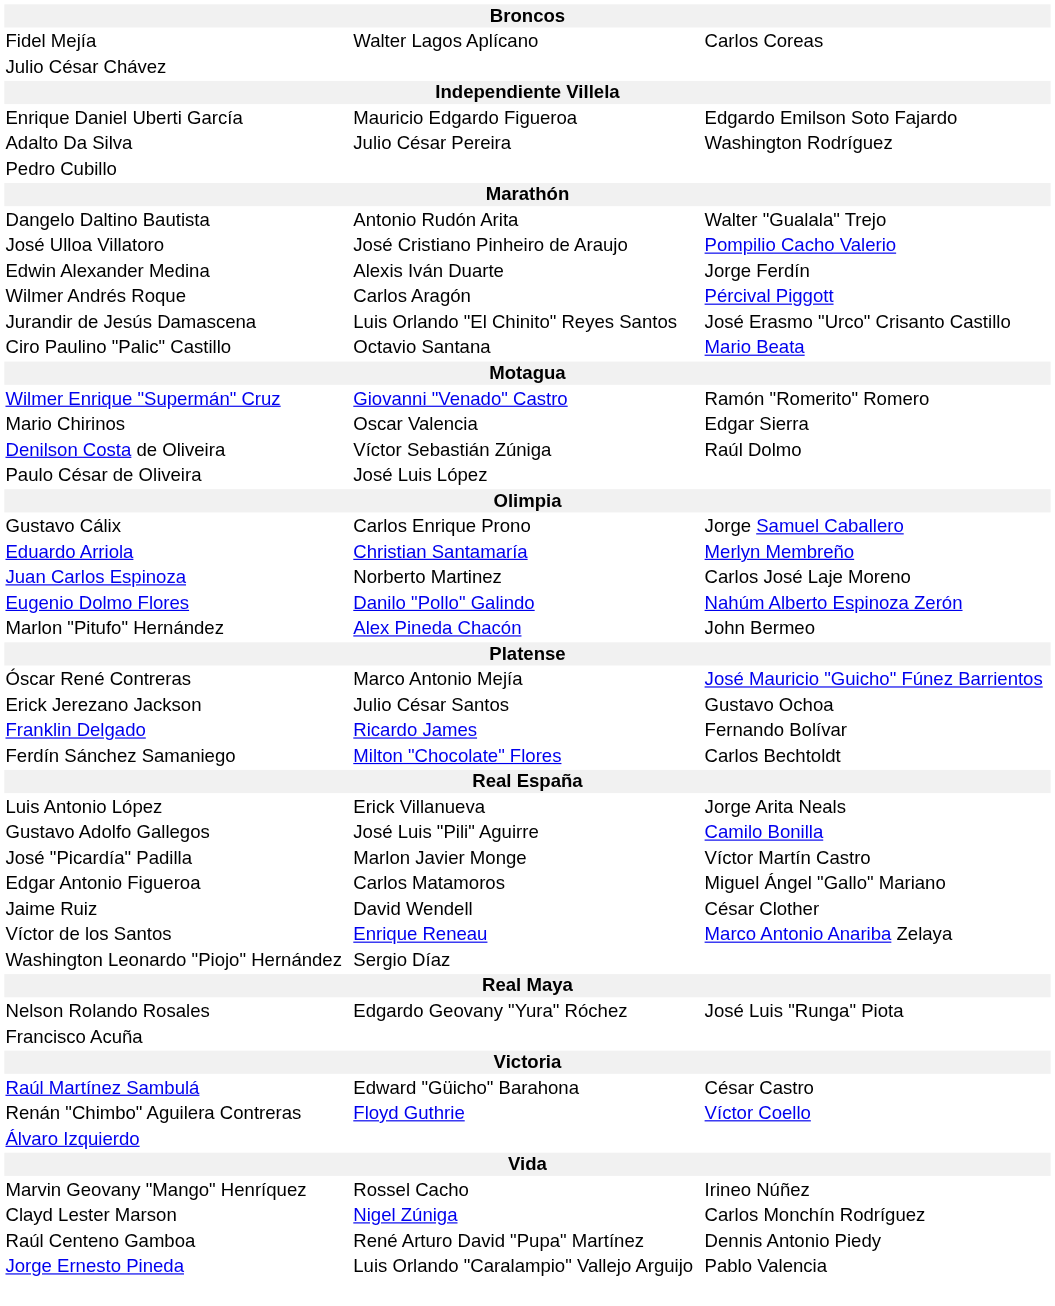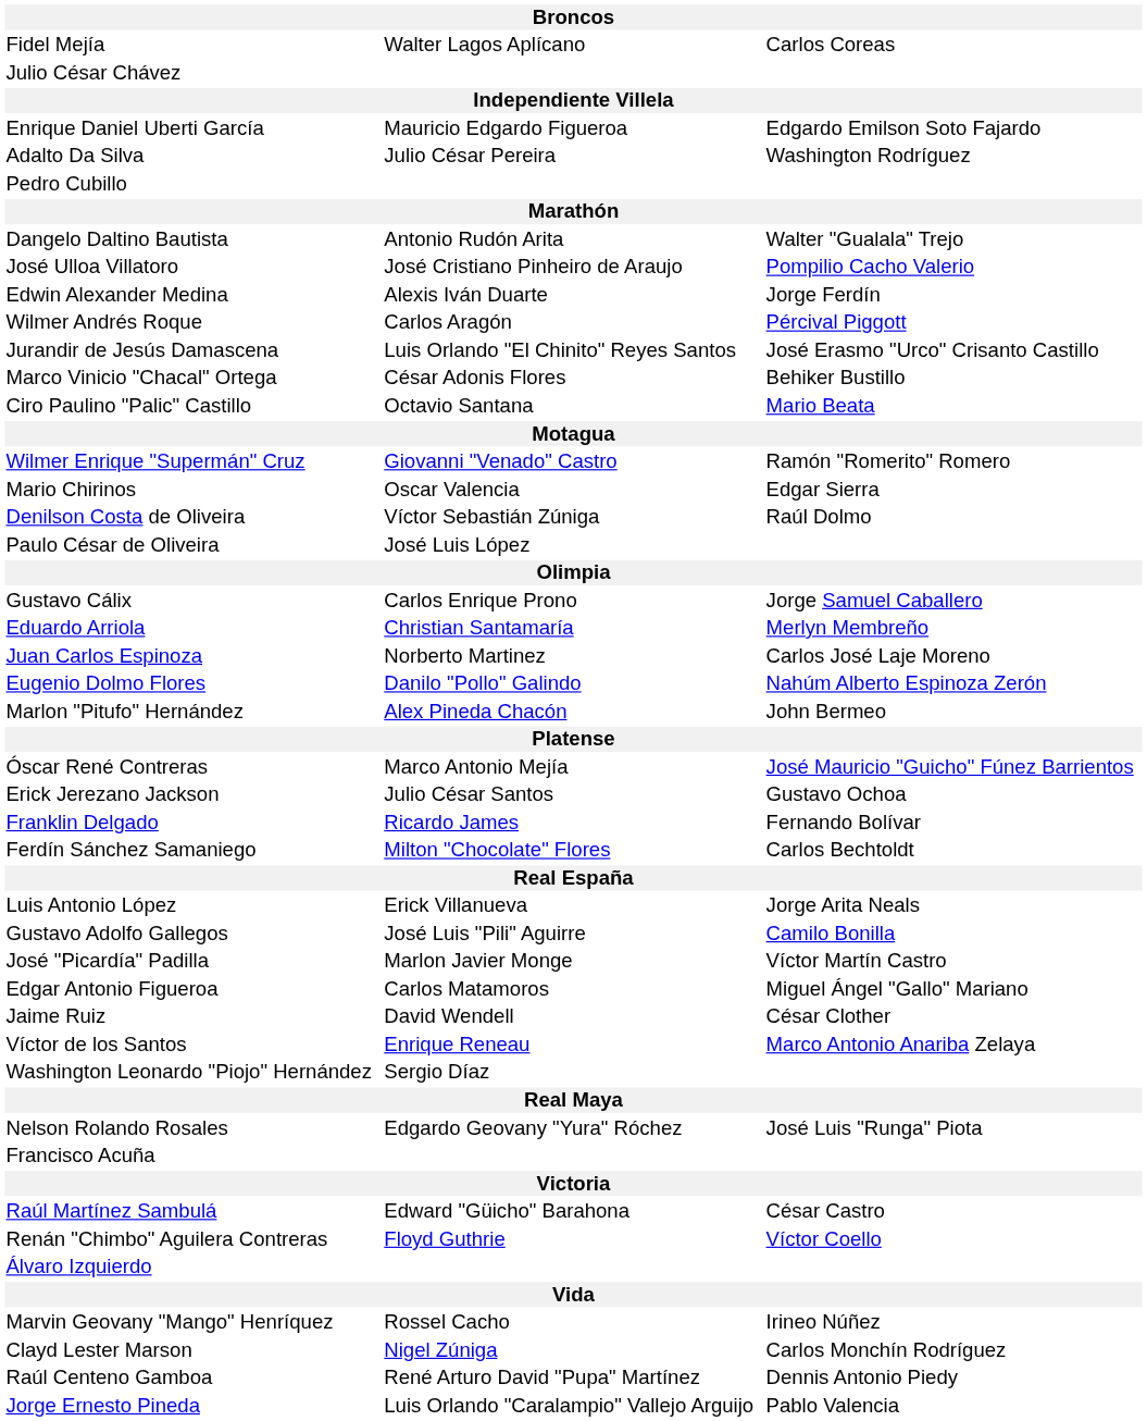 <table border="0">
 <tr bgcolor="f1f1f1">
 <th width="900" colspan="3">Broncos</th>
 </tr>
 <tr>
 <td> Fidel Mejía</td>
 <td> Walter Lagos Aplícano</td>
 <td> Carlos Coreas</td>
 </tr>
 <tr>
 <td> Julio César Chávez</td>
 </tr>
 <tr bgcolor="f1f1f1">
 <th colspan="3">Independiente Villela</th>
 </tr>
 <tr>
 <td> Enrique Daniel Uberti García</td>
 <td> Mauricio Edgardo Figueroa</td>
 <td> Edgardo Emilson Soto Fajardo</td>
 </tr>
 <tr>
 <td> Adalto Da Silva</td>
 <td> Julio César Pereira</td>
 <td> Washington Rodríguez</td>
 </tr>
 <tr>
 <td> Pedro Cubillo</td>
 </tr>
 <tr bgcolor="f1f1f1">
 <th colspan="3">Marathón</th>
 </tr>
 <tr>
 <td> Dangelo Daltino Bautista</td>
 <td> Antonio Rudón Arita</td>
 <td> Walter "Gualala" Trejo</td>
 </tr>
 <tr>
 <td> José Ulloa Villatoro</td>
 <td> José Cristiano Pinheiro de Araujo</td>
 <td> <a href='#'>Pompilio Cacho Valerio</a></td>
 </tr>
 <tr>
 <td> Edwin Alexander Medina</td>
 <td> Alexis Iván Duarte</td>
 <td> Jorge Ferdín</td>
 </tr>
 <tr>
 <td> Wilmer Andrés Roque</td>
 <td> Carlos Aragón</td>
 <td> <a href='#'>Pércival Piggott</a></td>
 </tr>
 <tr>
 <td> Jurandir de Jesús Damascena</td>
 <td> Luis Orlando "El Chinito" Reyes Santos</td>
 <td> José Erasmo "Urco" Crisanto Castillo</td>
+</tr>
+<tr>
+<td> Marco Vinicio "Chacal" Ortega</td>
+<td> César Adonis Flores</td>
+<td> Behiker Bustillo</td>
 </tr>
 <tr>
 <td> Ciro Paulino "Palic" Castillo</td>
 <td> Octavio Santana</td>
 <td> <a href='#'>Mario Beata</a></td>
 </tr>
 <tr bgcolor="f1f1f1">
 <th colspan="3">Motagua</th>
 </tr>
 <tr>
 <td> <a href='#'>Wilmer Enrique "Supermán" Cruz</a></td>
 <td> <a href='#'>Giovanni "Venado" Castro</a></td>
 <td> Ramón "Romerito" Romero</td>
 </tr>
 <tr>
 <td> Mario Chirinos</td>
 <td> Oscar Valencia</td>
 <td> Edgar Sierra</td>
 </tr>
 <tr>
 <td> <a href='#'>Denilson Costa</a> de Oliveira</td>
 <td> Víctor Sebastián Zúniga</td>
 <td> Raúl Dolmo</td>
 </tr>
 <tr>
 <td> Paulo César de Oliveira</td>
 <td> José Luis López</td>
 </tr>
 <tr bgcolor="f1f1f1">
 <th colspan="3">Olimpia</th>
 </tr>
 <tr>
 <td> Gustavo Cálix</td>
 <td> Carlos Enrique Prono</td>
 <td> Jorge <a href='#'>Samuel Caballero</a></td>
 </tr>
 <tr>
 <td> <a href='#'>Eduardo Arriola</a></td>
 <td> <a href='#'>Christian Santamaría</a></td>
 <td> <a href='#'>Merlyn Membreño</a></td>
 </tr>
 <tr>
 <td> <a href='#'>Juan Carlos Espinoza</a></td>
 <td> Norberto Martinez</td>
 <td> Carlos José Laje Moreno</td>
 </tr>
 <tr>
 <td> <a href='#'>Eugenio Dolmo Flores</a></td>
 <td> <a href='#'>Danilo "Pollo" Galindo</a></td>
 <td> <a href='#'>Nahúm Alberto Espinoza Zerón</a></td>
 </tr>
 <tr>
 <td> Marlon "Pitufo" Hernández</td>
 <td> <a href='#'>Alex Pineda Chacón</a></td>
 <td> John Bermeo</td>
 </tr>
 <tr bgcolor="f1f1f1">
 <th colspan="3">Platense</th>
 </tr>
 <tr>
 <td> Óscar René Contreras</td>
 <td> Marco Antonio Mejía</td>
 <td> <a href='#'>José Mauricio "Guicho" Fúnez Barrientos</a></td>
 </tr>
 <tr>
 <td> Erick Jerezano Jackson</td>
 <td> Julio César Santos</td>
 <td> Gustavo Ochoa</td>
 </tr>
 <tr>
 <td> <a href='#'>Franklin Delgado</a></td>
 <td> <a href='#'>Ricardo James</a></td>
 <td> Fernando Bolívar</td>
 </tr>
 <tr>
 <td> Ferdín Sánchez Samaniego</td>
 <td> <a href='#'>Milton "Chocolate" Flores</a></td>
 <td> Carlos Bechtoldt</td>
 </tr>
 <tr bgcolor="f1f1f1">
 <th colspan="3">Real España</th>
 </tr>
 <tr>
 <td> Luis Antonio López</td>
 <td> Erick Villanueva</td>
 <td> Jorge Arita Neals</td>
 </tr>
 <tr>
 <td> Gustavo Adolfo Gallegos</td>
 <td> José Luis "Pili" Aguirre</td>
 <td> <a href='#'>Camilo Bonilla</a></td>
 </tr>
 <tr>
 <td> José "Picardía" Padilla</td>
 <td> Marlon Javier Monge</td>
 <td> Víctor Martín Castro</td>
 </tr>
 <tr>
 <td> Edgar Antonio Figueroa</td>
 <td> Carlos Matamoros</td>
 <td> Miguel Ángel "Gallo" Mariano</td>
 </tr>
 <tr>
 <td> Jaime Ruiz</td>
 <td> David Wendell</td>
 <td> César Clother</td>
 </tr>
 <tr>
 <td> Víctor de los Santos</td>
 <td> <a href='#'>Enrique Reneau</a></td>
 <td> <a href='#'>Marco Antonio Anariba</a> Zelaya</td>
 </tr>
 <tr>
 <td> Washington Leonardo "Piojo" Hernández</td>
 <td> Sergio Díaz</td>
 <td></td>
 </tr>
 <tr bgcolor="f1f1f1">
 <th colspan="3">Real Maya</th>
 </tr>
 <tr>
 <td> Nelson Rolando Rosales</td>
 <td> Edgardo Geovany "Yura" Róchez</td>
 <td> José Luis "Runga" Piota</td>
 </tr>
 <tr>
 <td> Francisco Acuña</td>
 </tr>
 <tr bgcolor="f1f1f1">
 <th colspan="3">Victoria</th>
 </tr>
 <tr>
 <td> <a href='#'>Raúl Martínez Sambulá</a></td>
 <td> Edward "Güicho" Barahona</td>
 <td> César Castro</td>
 </tr>
 <tr>
 <td> Renán "Chimbo" Aguilera Contreras</td>
 <td> <a href='#'>Floyd Guthrie</a></td>
 <td> <a href='#'>Víctor Coello</a></td>
 </tr>
 <tr>
 <td> <a href='#'>Álvaro Izquierdo</a></td>
 <td></td>
 <td></td>
 </tr>
 <tr bgcolor="f1f1f1">
 <th colspan="3">Vida</th>
 </tr>
 <tr>
 <td> Marvin Geovany "Mango" Henríquez</td>
 <td> Rossel Cacho</td>
 <td> Irineo Núñez</td>
 </tr>
 <tr>
 <td> Clayd Lester Marson</td>
 <td> <a href='#'>Nigel Zúniga</a></td>
 <td> Carlos Monchín Rodríguez</td>
 </tr>
 <tr>
 <td> Raúl Centeno Gamboa</td>
 <td> René Arturo David "Pupa" Martínez</td>
 <td> Dennis Antonio Piedy</td>
 </tr>
 <tr>
 <td> <a href='#'>Jorge Ernesto Pineda</a></td>
 <td> Luis Orlando "Caralampio" Vallejo Arguijo</td>
 <td> Pablo Valencia</td>
 </tr>
 </table>
